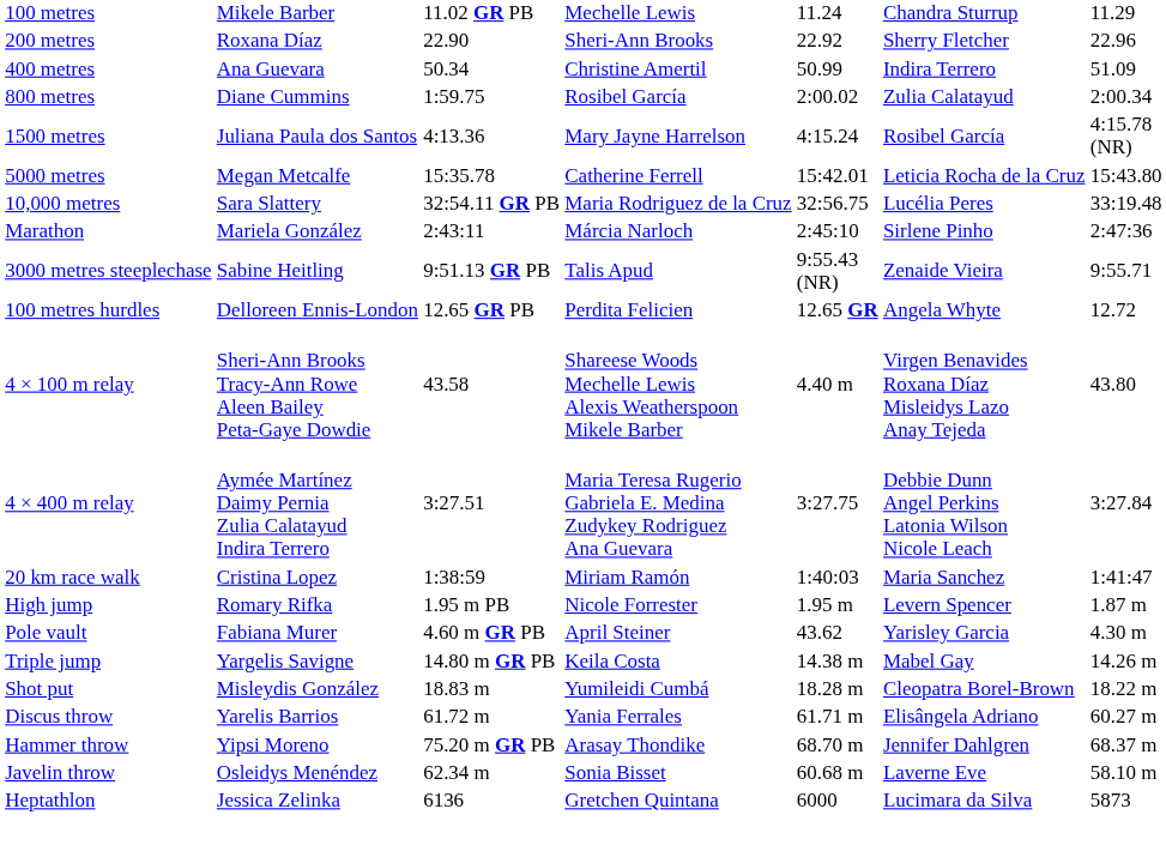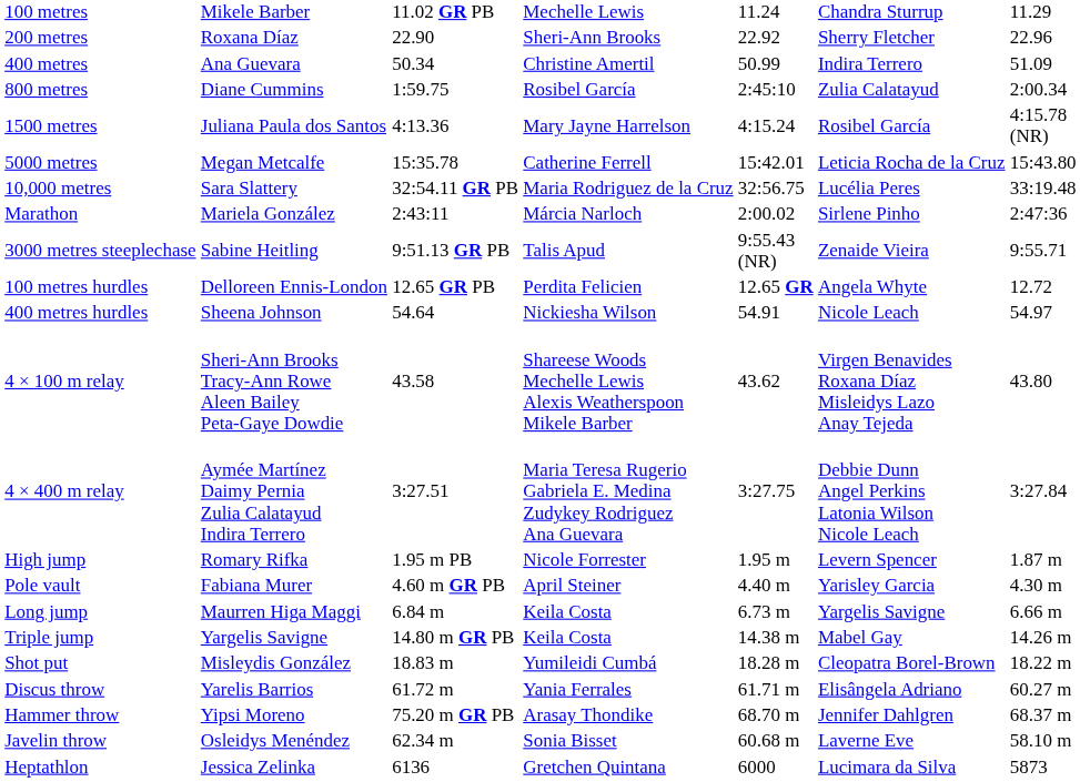 <table>
 <tr>
 <td><a href='#'>100 metres</a><br></td>
 <td><a href='#'>Mikele Barber</a><br></td>
 <td>11.02 <strong><a href='#'>GR</a></strong> PB</td>
 <td><a href='#'>Mechelle Lewis</a><br></td>
 <td>11.24</td>
 <td><a href='#'>Chandra Sturrup</a><br></td>
 <td>11.29</td>
 </tr>
 <tr>
 <td><a href='#'>200 metres</a><br></td>
 <td><a href='#'>Roxana Díaz</a><br></td>
 <td>22.90</td>
 <td><a href='#'>Sheri-Ann Brooks</a><br></td>
 <td>22.92</td>
 <td><a href='#'>Sherry Fletcher</a><br></td>
 <td>22.96</td>
 </tr>
 <tr>
 <td><a href='#'>400 metres</a><br></td>
 <td><a href='#'>Ana Guevara</a><br></td>
 <td>50.34</td>
 <td><a href='#'>Christine Amertil</a><br></td>
 <td>50.99</td>
 <td><a href='#'>Indira Terrero</a><br></td>
 <td>51.09</td>
 </tr>
 <tr>
 <td><a href='#'>800 metres</a><br></td>
 <td><a href='#'>Diane Cummins</a><br></td>
 <td>1:59.75</td>
 <td><a href='#'>Rosibel García</a><br></td>
-<td>2:00.02</td>
+<td>2:45:10</td>
 <td><a href='#'>Zulia Calatayud</a><br></td>
 <td>2:00.34</td>
 </tr>
 <tr>
 <td><a href='#'>1500 metres</a><br></td>
 <td><a href='#'>Juliana Paula dos Santos</a><br></td>
 <td>4:13.36</td>
 <td><a href='#'>Mary Jayne Harrelson</a><br></td>
 <td>4:15.24</td>
 <td><a href='#'>Rosibel García</a><br></td>
 <td>4:15.78<br>(NR)</td>
 </tr>
 <tr>
 <td><a href='#'>5000 metres</a><br></td>
 <td><a href='#'>Megan Metcalfe</a><br></td>
 <td>15:35.78</td>
 <td><a href='#'>Catherine Ferrell</a><br></td>
 <td>15:42.01</td>
 <td><a href='#'>Leticia Rocha de la Cruz</a><br></td>
 <td>15:43.80</td>
 </tr>
 <tr>
 <td><a href='#'>10,000 metres</a><br></td>
 <td><a href='#'>Sara Slattery</a><br></td>
 <td>32:54.11 <strong><a href='#'>GR</a></strong> PB</td>
 <td><a href='#'>Maria Rodriguez de la Cruz</a><br></td>
 <td>32:56.75</td>
 <td><a href='#'>Lucélia Peres</a><br></td>
 <td>33:19.48</td>
 </tr>
 <tr>
 <td><a href='#'>Marathon</a><br></td>
 <td><a href='#'>Mariela González</a><br></td>
 <td>2:43:11</td>
 <td><a href='#'>Márcia Narloch</a><br></td>
-<td>2:45:10</td>
+<td>2:00.02</td>
 <td><a href='#'>Sirlene Pinho</a><br></td>
 <td>2:47:36</td>
 </tr>
 <tr>
 <td><a href='#'>3000 metres steeplechase</a><br></td>
 <td><a href='#'>Sabine Heitling</a><br></td>
 <td>9:51.13 <strong><a href='#'>GR</a></strong> PB</td>
 <td><a href='#'>Talis Apud</a><br></td>
 <td>9:55.43<br>(NR)</td>
 <td><a href='#'>Zenaide Vieira</a><br></td>
 <td>9:55.71</td>
 </tr>
 <tr>
 <td><a href='#'>100 metres hurdles</a><br></td>
 <td><a href='#'>Delloreen Ennis-London</a><br></td>
 <td>12.65 <strong><a href='#'>GR</a></strong> PB</td>
 <td><a href='#'>Perdita Felicien</a><br></td>
 <td>12.65 <strong><a href='#'>GR</a></strong></td>
 <td><a href='#'>Angela Whyte</a><br></td>
 <td>12.72</td>
 </tr>
 <tr>
+<td><a href='#'>400 metres hurdles</a><br></td>
+<td><a href='#'>Sheena Johnson</a><br></td>
+<td>54.64</td>
+<td><a href='#'>Nickiesha Wilson</a><br></td>
+<td>54.91</td>
+<td><a href='#'>Nicole Leach</a><br></td>
+<td>54.97</td>
+</tr>
+<tr>
 <td><a href='#'>4 × 100 m relay</a><br></td>
 <td><br><a href='#'>Sheri-Ann Brooks</a><br><a href='#'>Tracy-Ann Rowe</a><br><a href='#'>Aleen Bailey</a><br><a href='#'>Peta-Gaye Dowdie</a></td>
 <td>43.58</td>
 <td><br><a href='#'>Shareese Woods</a><br><a href='#'>Mechelle Lewis</a><br><a href='#'>Alexis Weatherspoon</a><br><a href='#'>Mikele Barber</a></td>
-<td>4.40 m</td>
+<td>43.62</td>
 <td><br><a href='#'>Virgen Benavides</a><br><a href='#'>Roxana Díaz</a><br><a href='#'>Misleidys Lazo</a><br><a href='#'>Anay Tejeda</a></td>
 <td>43.80</td>
 </tr>
 <tr>
 <td><a href='#'>4 × 400 m relay</a><br></td>
 <td><br><a href='#'>Aymée Martínez</a><br><a href='#'>Daimy Pernia</a><br><a href='#'>Zulia Calatayud</a><br><a href='#'>Indira Terrero</a></td>
 <td>3:27.51</td>
 <td><br><a href='#'>Maria Teresa Rugerio</a><br><a href='#'>Gabriela E. Medina</a><br><a href='#'>Zudykey Rodriguez</a><br><a href='#'>Ana Guevara</a></td>
 <td>3:27.75</td>
 <td><br><a href='#'>Debbie Dunn</a><br><a href='#'>Angel Perkins</a><br><a href='#'>Latonia Wilson</a><br><a href='#'>Nicole Leach</a></td>
 <td>3:27.84</td>
-</tr>
-<tr>
-<td><a href='#'>20 km race walk</a><br></td>
-<td><a href='#'>Cristina Lopez</a><br></td>
-<td>1:38:59</td>
-<td><a href='#'>Miriam Ramón</a><br></td>
-<td>1:40:03</td>
-<td><a href='#'>Maria Sanchez</a><br></td>
-<td>1:41:47</td>
 </tr>
 <tr>
 <td><a href='#'>High jump</a><br></td>
 <td><a href='#'>Romary Rifka</a><br></td>
 <td>1.95 m PB</td>
 <td><a href='#'>Nicole Forrester</a><br></td>
 <td>1.95 m</td>
 <td><a href='#'>Levern Spencer</a><br></td>
 <td>1.87 m</td>
 </tr>
 <tr>
 <td><a href='#'>Pole vault</a><br></td>
 <td><a href='#'>Fabiana Murer</a><br></td>
 <td>4.60 m <strong><a href='#'>GR</a></strong> PB</td>
 <td><a href='#'>April Steiner</a><br></td>
-<td>43.62</td>
+<td>4.40 m</td>
 <td><a href='#'>Yarisley Garcia</a><br></td>
 <td>4.30 m</td>
+</tr>
+<tr>
+<td><a href='#'>Long jump</a><br></td>
+<td><a href='#'>Maurren Higa Maggi</a><br></td>
+<td>6.84 m</td>
+<td><a href='#'>Keila Costa</a><br></td>
+<td>6.73 m</td>
+<td><a href='#'>Yargelis Savigne</a><br></td>
+<td>6.66 m</td>
 </tr>
 <tr>
 <td><a href='#'>Triple jump</a><br></td>
 <td><a href='#'>Yargelis Savigne</a><br></td>
 <td>14.80 m <strong><a href='#'>GR</a></strong> PB</td>
 <td><a href='#'>Keila Costa</a><br></td>
 <td>14.38 m</td>
 <td><a href='#'>Mabel Gay</a><br></td>
 <td>14.26 m</td>
 </tr>
 <tr>
 <td><a href='#'>Shot put</a><br></td>
 <td><a href='#'>Misleydis González</a><br></td>
 <td>18.83 m</td>
 <td><a href='#'>Yumileidi Cumbá</a><br></td>
 <td>18.28 m</td>
 <td><a href='#'>Cleopatra Borel-Brown</a><br></td>
 <td>18.22 m</td>
 </tr>
 <tr>
 <td><a href='#'>Discus throw</a><br></td>
 <td><a href='#'>Yarelis Barrios</a><br></td>
 <td>61.72 m</td>
 <td><a href='#'>Yania Ferrales</a><br></td>
 <td>61.71 m</td>
 <td><a href='#'>Elisângela Adriano</a><br></td>
 <td>60.27 m</td>
 </tr>
 <tr>
 <td><a href='#'>Hammer throw</a><br></td>
 <td><a href='#'>Yipsi Moreno</a><br></td>
 <td>75.20 m <strong><a href='#'>GR</a></strong> PB</td>
 <td><a href='#'>Arasay Thondike</a><br></td>
 <td>68.70 m</td>
 <td><a href='#'>Jennifer Dahlgren</a><br></td>
 <td>68.37 m</td>
 </tr>
 <tr>
 <td><a href='#'>Javelin throw</a><br></td>
 <td><a href='#'>Osleidys Menéndez</a><br></td>
 <td>62.34 m</td>
 <td><a href='#'>Sonia Bisset</a><br></td>
 <td>60.68 m</td>
 <td><a href='#'>Laverne Eve</a><br></td>
 <td>58.10 m</td>
 </tr>
 <tr>
 <td><a href='#'>Heptathlon</a><br></td>
 <td><a href='#'>Jessica Zelinka</a><br></td>
 <td>6136</td>
 <td><a href='#'>Gretchen Quintana</a><br></td>
 <td>6000</td>
 <td><a href='#'>Lucimara da Silva</a><br></td>
 <td>5873</td>
 </tr>
 </table>
